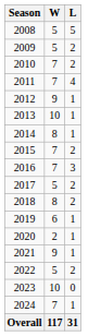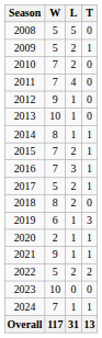 <table class="wikitable sortable"; style= "text-align:center">
 <tr>
 <th style= >Season</th>
 <th style= >W</th>
 <th style= >L</th>
+<th style= >T</th>
 </tr>
 <tr>
 <td>2008</td>
 <td>5</td>
 <td>5</td>
+<td>0</td>
 </tr>
 <tr>
 <td>2009</td>
 <td>5</td>
 <td>2</td>
+<td>1</td>
 </tr>
 <tr>
 <td>2010</td>
 <td>7</td>
 <td>2</td>
+<td>0</td>
 </tr>
 <tr>
 <td>2011</td>
 <td>7</td>
 <td>4</td>
+<td>0</td>
 </tr>
 <tr>
 <td>2012</td>
 <td>9</td>
 <td>1</td>
+<td>0</td>
 </tr>
 <tr>
 <td>2013</td>
 <td>10</td>
 <td>1</td>
+<td>0</td>
 </tr>
 <tr>
 <td>2014</td>
 <td>8</td>
+<td>1</td>
 <td>1</td>
 </tr>
 <tr>
 <td>2015</td>
 <td>7</td>
 <td>2</td>
+<td>1</td>
 </tr>
 <tr>
 <td>2016</td>
 <td>7</td>
 <td>3</td>
+<td>1</td>
 </tr>
 <tr>
 <td>2017</td>
 <td>5</td>
 <td>2</td>
+<td>1</td>
 </tr>
 <tr>
 <td>2018</td>
 <td>8</td>
 <td>2</td>
+<td>0</td>
 </tr>
 <tr>
 <td>2019</td>
 <td>6</td>
 <td>1</td>
+<td>3</td>
 </tr>
 <tr>
 <td>2020</td>
 <td>2</td>
+<td>1</td>
 <td>1</td>
 </tr>
 <tr>
 <td>2021</td>
 <td>9</td>
 <td>1</td>
+<td>1</td>
 </tr>
 <tr>
 <td>2022</td>
 <td>5</td>
+<td>2</td>
 <td>2</td>
 </tr>
 <tr>
 <td>2023</td>
 <td>10</td>
 <td>0</td>
+<td>0</td>
 </tr>
 <tr>
 <td>2024</td>
 <td>7</td>
+<td>1</td>
 <td>1</td>
 </tr>
 <tr>
 <th>Overall</th>
 <th>117</th>
 <th>31</th>
+<th>13</th>
 </tr>
 </table>
